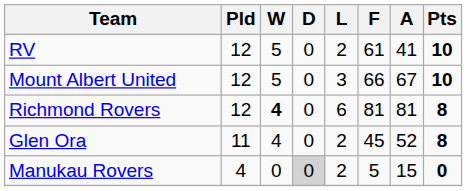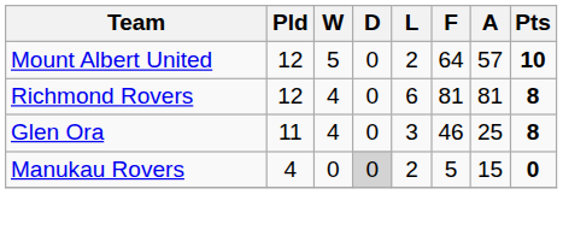 <table class="wikitable" style="text-align:center;">
 <tr>
 <th width=175>Team</th>
 <th width=20 abbr="Played">Pld</th>
 <th width=20 abbr="Won">W</th>
 <th width=20 abbr="Drawn">D</th>
 <th width=20 abbr="Lost">L</th>
 <th width=20 abbr="For">F</th>
 <th width=20 abbr="Against">A</th>
 <th width=20 abbr="Points">Pts</th>
 </tr>
 <tr>
-<td style="text-align:left;"><a href='#'>RV</a></td>
+<td style="text-align:left;"><a href='#'>Mount Albert United</a></td>
 <td>12</td>
 <td>5</td>
 <td>0</td>
 <td>2</td>
-<td>61</td>
-<td>41</td>
-<td><strong>10</strong></td>
-</tr>
-<tr>
-<td style="text-align:left;"><a href='#'>Mount Albert United</a></td>
-<td>12</td>
-<td>5</td>
-<td>0</td>
-<td>3</td>
-<td>66</td>
-<td>67</td>
+<td>64</td>
+<td>57</td>
 <td><strong>10</strong></td>
 </tr>
 <tr>
 <td style="text-align:left;"><a href='#'>Richmond Rovers</a></td>
 <td>12</td>
-<td><strong>4</strong></td>
+<td>4</td>
 <td>0</td>
 <td>6</td>
 <td>81</td>
 <td>81</td>
 <td><strong>8</strong></td>
 </tr>
 <tr>
 <td style="text-align:left;"><a href='#'>Glen Ora</a></td>
 <td>11</td>
 <td>4</td>
 <td>0</td>
-<td>2</td>
-<td>45</td>
-<td>52</td>
+<td>3</td>
+<td>46</td>
+<td>25</td>
 <td><strong>8</strong></td>
 </tr>
 <tr>
 <td style="text-align:left;"><a href='#'>Manukau Rovers</a></td>
 <td>4</td>
 <td>0</td>
 <td style="background: lightgrey;">0</td>
 <td>2</td>
 <td>5</td>
 <td>15</td>
 <td><strong>0</strong></td>
 </tr>
 <tr>
 </tr>
 </table>
